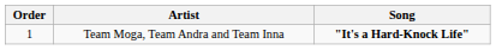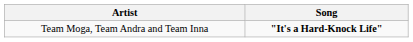 <table class="wikitable" style="text-align:center; width:50%;">
 <tr>
-<th>Order</th>
 <th>Artist</th>
 <th>Song</th>
 </tr>
 <tr>
-<td>1</td>
 <td>Team Moga, Team Andra and Team Inna</td>
 <td><strong>"It's a Hard-Knock Life"</strong></td>
 </tr>
 </table>
